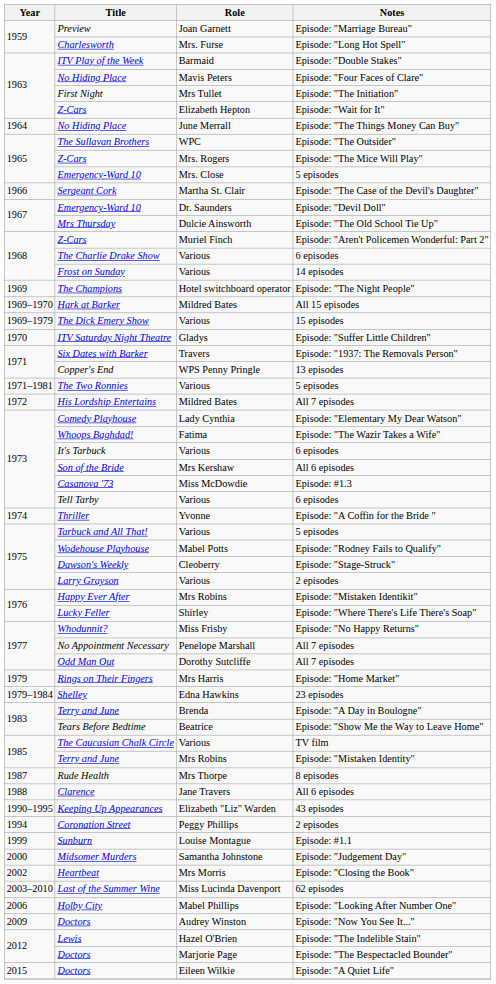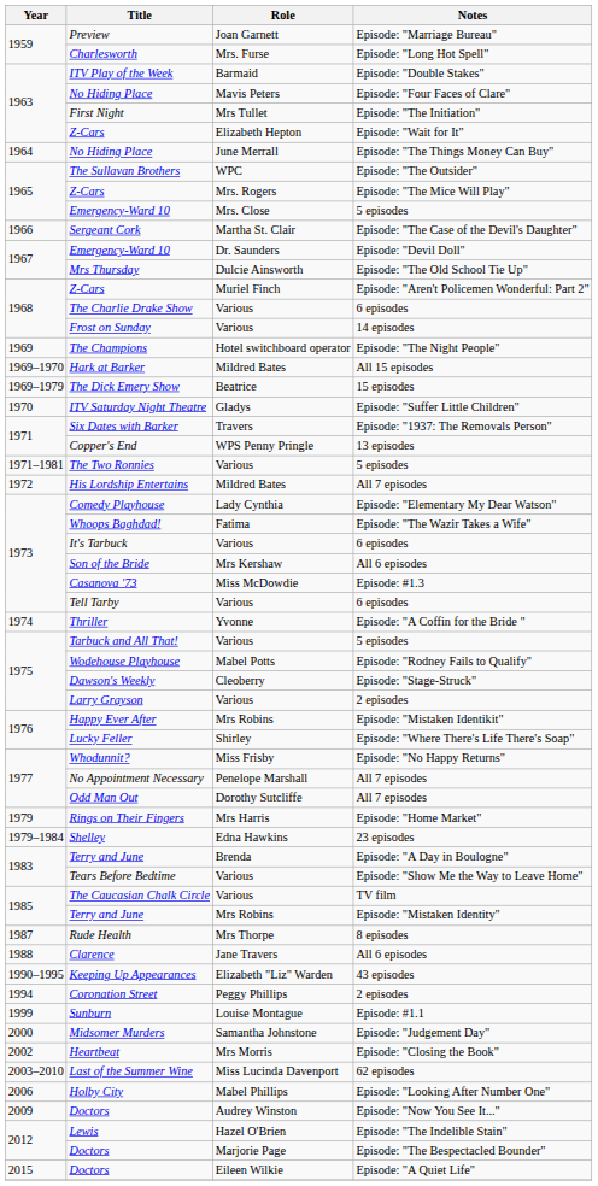 <table class="wikitable">
 <tr>
 <th>Year</th>
 <th>Title</th>
 <th>Role</th>
 <th>Notes</th>
 </tr>
 <tr>
 <td rowspan="2">1959</td>
 <td><em>Preview</em></td>
 <td>Joan Garnett</td>
 <td>Episode: "Marriage Bureau"</td>
 </tr>
 <tr>
 <td><em><a href='#'>Charlesworth</a></em></td>
 <td>Mrs. Furse</td>
 <td>Episode: "Long Hot Spell"</td>
 </tr>
 <tr>
 <td rowspan="4">1963</td>
 <td><em><a href='#'>ITV Play of the Week</a></em></td>
 <td>Barmaid</td>
 <td>Episode: "Double Stakes"</td>
 </tr>
 <tr>
 <td><em><a href='#'>No Hiding Place</a></em></td>
 <td>Mavis Peters</td>
 <td>Episode: "Four Faces of Clare"</td>
 </tr>
 <tr>
 <td><em>First Night</em></td>
 <td>Mrs Tullet</td>
 <td>Episode: "The Initiation"</td>
 </tr>
 <tr>
 <td><em><a href='#'>Z-Cars</a></em></td>
 <td>Elizabeth Hepton</td>
 <td>Episode: "Wait for It"</td>
 </tr>
 <tr>
 <td>1964</td>
 <td><em><a href='#'>No Hiding Place</a></em></td>
 <td>June Merrall</td>
 <td>Episode: "The Things Money Can Buy"</td>
 </tr>
 <tr>
 <td rowspan="3">1965</td>
 <td><em><a href='#'>The Sullavan Brothers</a></em></td>
 <td>WPC</td>
 <td>Episode: "The Outsider"</td>
 </tr>
 <tr>
 <td><em><a href='#'>Z-Cars</a></em></td>
 <td>Mrs. Rogers</td>
 <td>Episode: "The Mice Will Play"</td>
 </tr>
 <tr>
 <td><em><a href='#'>Emergency-Ward 10</a></em></td>
 <td>Mrs. Close</td>
 <td>5 episodes</td>
 </tr>
 <tr>
 <td>1966</td>
 <td><em><a href='#'>Sergeant Cork</a></em></td>
 <td>Martha St. Clair</td>
 <td>Episode: "The Case of the Devil's Daughter"</td>
 </tr>
 <tr>
 <td rowspan="2">1967</td>
 <td><em><a href='#'>Emergency-Ward 10</a></em></td>
 <td>Dr. Saunders</td>
 <td>Episode: "Devil Doll"</td>
 </tr>
 <tr>
 <td><em><a href='#'>Mrs Thursday</a></em></td>
 <td>Dulcie Ainsworth</td>
 <td>Episode: "The Old School Tie Up"</td>
 </tr>
 <tr>
 <td rowspan="3">1968</td>
 <td><em><a href='#'>Z-Cars</a></em></td>
 <td>Muriel Finch</td>
 <td>Episode: "Aren't Policemen Wonderful: Part 2"</td>
 </tr>
 <tr>
 <td><em><a href='#'>The Charlie Drake Show</a></em></td>
 <td>Various</td>
 <td>6 episodes</td>
 </tr>
 <tr>
 <td><em><a href='#'>Frost on Sunday</a></em></td>
 <td>Various</td>
 <td>14 episodes</td>
 </tr>
 <tr>
 <td>1969</td>
 <td><em><a href='#'>The Champions</a></em></td>
 <td>Hotel switchboard operator</td>
 <td>Episode: "The Night People"</td>
 </tr>
 <tr>
 <td>1969–1970</td>
 <td><em><a href='#'>Hark at Barker</a></em></td>
 <td>Mildred Bates</td>
 <td>All 15 episodes</td>
 </tr>
 <tr>
 <td>1969–1979</td>
 <td><em><a href='#'>The Dick Emery Show</a></em></td>
-<td>Various</td>
+<td>Beatrice</td>
 <td>15 episodes</td>
 </tr>
 <tr>
 <td>1970</td>
 <td><em><a href='#'>ITV Saturday Night Theatre</a></em></td>
 <td>Gladys</td>
 <td>Episode: "Suffer Little Children"</td>
 </tr>
 <tr>
 <td rowspan="2">1971</td>
 <td><em><a href='#'>Six Dates with Barker</a></em></td>
 <td>Travers</td>
 <td>Episode: "1937: The Removals Person"</td>
 </tr>
 <tr>
 <td><em>Copper's End</em></td>
 <td>WPS Penny Pringle</td>
 <td>13 episodes</td>
 </tr>
 <tr>
 <td>1971–1981</td>
 <td><em><a href='#'>The Two Ronnies</a></em></td>
 <td>Various</td>
 <td>5 episodes</td>
 </tr>
 <tr>
 <td>1972</td>
 <td><em><a href='#'>His Lordship Entertains</a></em></td>
 <td>Mildred Bates</td>
 <td>All 7 episodes</td>
 </tr>
 <tr>
 <td rowspan="6">1973</td>
 <td><em><a href='#'>Comedy Playhouse</a></em></td>
 <td>Lady Cynthia</td>
 <td>Episode: "Elementary My Dear Watson"</td>
 </tr>
 <tr>
 <td><em><a href='#'>Whoops Baghdad!</a></em></td>
 <td>Fatima</td>
 <td>Episode: "The Wazir Takes a Wife"</td>
 </tr>
 <tr>
 <td><em>It's Tarbuck</em></td>
 <td>Various</td>
 <td>6 episodes</td>
 </tr>
 <tr>
 <td><em><a href='#'>Son of the Bride</a></em></td>
 <td>Mrs Kershaw</td>
 <td>All 6 episodes</td>
 </tr>
 <tr>
 <td><em><a href='#'>Casanova '73</a></em></td>
 <td>Miss McDowdie</td>
 <td>Episode: #1.3</td>
 </tr>
 <tr>
 <td><em>Tell Tarby</em></td>
 <td>Various</td>
 <td>6 episodes</td>
 </tr>
 <tr>
 <td>1974</td>
 <td><em><a href='#'>Thriller</a></em></td>
 <td>Yvonne</td>
 <td>Episode: "A Coffin for the Bride "</td>
 </tr>
 <tr>
 <td rowspan="4">1975</td>
 <td><em><a href='#'>Tarbuck and All That!</a></em></td>
 <td>Various</td>
 <td>5 episodes</td>
 </tr>
 <tr>
 <td><em><a href='#'>Wodehouse Playhouse</a></em></td>
 <td>Mabel Potts</td>
 <td>Episode: "Rodney Fails to Qualify"</td>
 </tr>
 <tr>
 <td><em><a href='#'>Dawson's Weekly</a></em></td>
 <td>Cleoberry</td>
 <td>Episode: "Stage-Struck"</td>
 </tr>
 <tr>
 <td><em><a href='#'>Larry Grayson</a></em></td>
 <td>Various</td>
 <td>2 episodes</td>
 </tr>
 <tr>
 <td rowspan="2">1976</td>
 <td><em><a href='#'>Happy Ever After</a></em></td>
 <td>Mrs Robins</td>
 <td>Episode: "Mistaken Identikit"</td>
 </tr>
 <tr>
 <td><em><a href='#'>Lucky Feller</a></em></td>
 <td>Shirley</td>
 <td>Episode: "Where There's Life There's Soap"</td>
 </tr>
 <tr>
 <td rowspan="3">1977</td>
 <td><em><a href='#'>Whodunnit?</a></em></td>
 <td>Miss Frisby</td>
 <td>Episode: "No Happy Returns"</td>
 </tr>
 <tr>
 <td><em>No Appointment Necessary</em></td>
 <td>Penelope Marshall</td>
 <td>All 7 episodes</td>
 </tr>
 <tr>
 <td><em><a href='#'>Odd Man Out</a></em></td>
 <td>Dorothy Sutcliffe</td>
 <td>All 7 episodes</td>
 </tr>
 <tr>
 <td>1979</td>
 <td><em><a href='#'>Rings on Their Fingers</a></em></td>
 <td>Mrs Harris</td>
 <td>Episode: "Home Market"</td>
 </tr>
 <tr>
 <td>1979–1984</td>
 <td><em><a href='#'>Shelley</a></em></td>
 <td>Edna Hawkins</td>
 <td>23 episodes</td>
 </tr>
 <tr>
 <td rowspan="2">1983</td>
 <td><em><a href='#'>Terry and June</a></em></td>
 <td>Brenda</td>
 <td>Episode: "A Day in Boulogne"</td>
 </tr>
 <tr>
 <td><em>Tears Before Bedtime</em></td>
-<td>Beatrice</td>
+<td>Various</td>
 <td>Episode: "Show Me the Way to Leave Home"</td>
 </tr>
 <tr>
 <td rowspan="2">1985</td>
 <td><em><a href='#'>The Caucasian Chalk Circle</a></em></td>
 <td>Various</td>
 <td>TV film</td>
 </tr>
 <tr>
 <td><em><a href='#'>Terry and June</a></em></td>
 <td>Mrs Robins</td>
 <td>Episode: "Mistaken Identity"</td>
 </tr>
 <tr>
 <td>1987</td>
 <td><em>Rude Health</em></td>
 <td>Mrs Thorpe</td>
 <td>8 episodes</td>
 </tr>
 <tr>
 <td>1988</td>
 <td><em><a href='#'>Clarence</a></em></td>
 <td>Jane Travers</td>
 <td>All 6 episodes</td>
 </tr>
 <tr>
 <td>1990–1995</td>
 <td><em><a href='#'>Keeping Up Appearances</a></em></td>
 <td>Elizabeth "Liz" Warden</td>
 <td>43 episodes</td>
 </tr>
 <tr>
 <td>1994</td>
 <td><em><a href='#'>Coronation Street</a></em></td>
 <td>Peggy Phillips</td>
 <td>2 episodes</td>
 </tr>
 <tr>
 <td>1999</td>
 <td><em><a href='#'>Sunburn</a></em></td>
 <td>Louise Montague</td>
 <td>Episode: #1.1</td>
 </tr>
 <tr>
 <td>2000</td>
 <td><em><a href='#'>Midsomer Murders</a></em></td>
 <td>Samantha Johnstone</td>
 <td>Episode: "Judgement Day"</td>
 </tr>
 <tr>
 <td>2002</td>
 <td><em><a href='#'>Heartbeat</a></em></td>
 <td>Mrs Morris</td>
 <td>Episode: "Closing the Book"</td>
 </tr>
 <tr>
 <td>2003–2010</td>
 <td><em><a href='#'>Last of the Summer Wine</a></em></td>
 <td>Miss Lucinda Davenport</td>
 <td>62 episodes</td>
 </tr>
 <tr>
 <td>2006</td>
 <td><em><a href='#'>Holby City</a></em></td>
 <td>Mabel Phillips</td>
 <td>Episode: "Looking After Number One"</td>
 </tr>
 <tr>
 <td>2009</td>
 <td><em><a href='#'>Doctors</a></em></td>
 <td>Audrey Winston</td>
 <td>Episode: "Now You See It..."</td>
 </tr>
 <tr>
 <td rowspan="2">2012</td>
 <td><em><a href='#'>Lewis</a></em></td>
 <td>Hazel O'Brien</td>
 <td>Episode: "The Indelible Stain"</td>
 </tr>
 <tr>
 <td><em><a href='#'>Doctors</a></em></td>
 <td>Marjorie Page</td>
 <td>Episode: "The Bespectacled Bounder"</td>
 </tr>
 <tr>
 <td>2015</td>
 <td><em><a href='#'>Doctors</a></em></td>
 <td>Eileen Wilkie</td>
 <td>Episode: "A Quiet Life"</td>
 </tr>
 <tr>
 </tr>
 </table>
